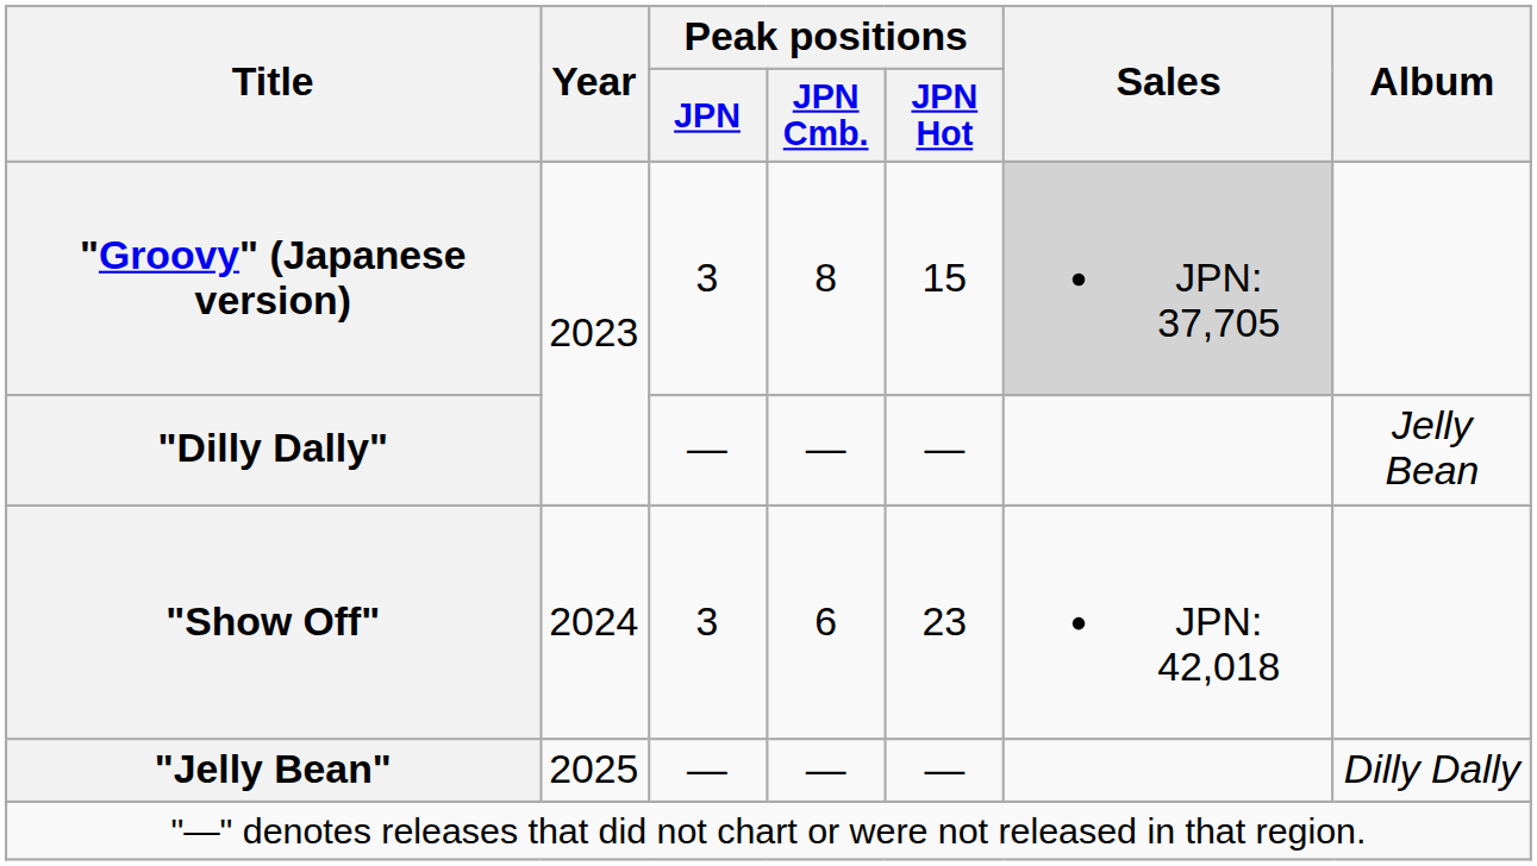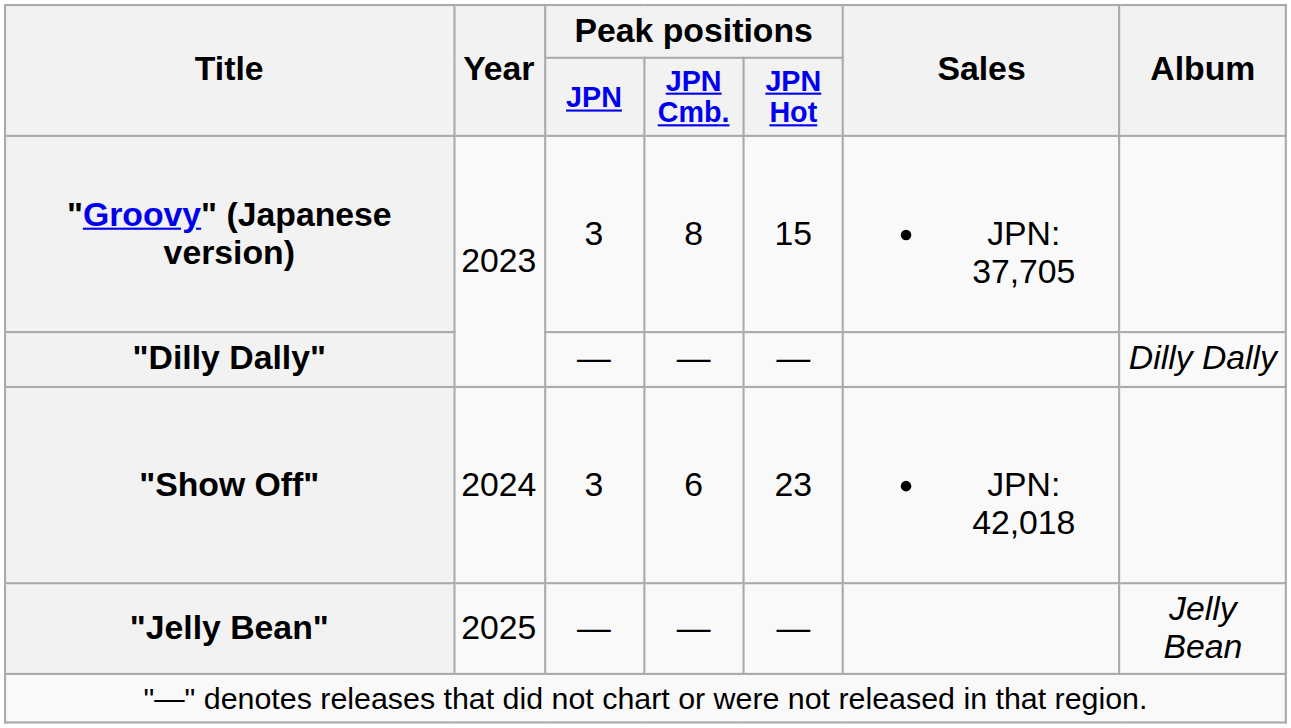 <table class="wikitable plainrowheaders" style="text-align:center">
 <tr>
 <th scope="col" rowspan="2">Title</th>
 <th scope="col" rowspan="2">Year</th>
 <th scope="col" colspan="3">Peak positions</th>
 <th scope="col" rowspan="2">Sales</th>
 <th scope="col" rowspan="2">Album</th>
 </tr>
 <tr>
 <th scope="col" style="width:3em;font-size:85%"><a href='#'>JPN</a><br></th>
 <th scope="col" style="width:3em;font-size:85%"><a href='#'>JPN<br>Cmb.</a><br></th>
 <th scope="col" style="width:3em;font-size:85%"><a href='#'>JPN<br>Hot</a><br></th>
 </tr>
 <tr>
 <th scope="row">"<a href='#'>Groovy</a>" (Japanese version)</th>
 <td rowspan="2">2023</td>
 <td>3</td>
 <td>8</td>
 <td>15</td>
-<td style="background: lightgrey;"><br><ul><li>JPN: 37,705 </li></ul></td>
+<td><br><ul><li>JPN: 37,705 </li></ul></td>
 <td></td>
 </tr>
 <tr>
 <th scope="row">"Dilly Dally"</th>
 <td>—</td>
 <td>—</td>
 <td>—</td>
 <td></td>
-<td><em>Jelly Bean</em></td>
+<td><em>Dilly Dally</em></td>
 </tr>
 <tr>
 <th scope="row">"Show Off"</th>
 <td>2024</td>
 <td>3</td>
 <td>6</td>
 <td>23</td>
 <td><br><ul><li>JPN: 42,018 </li></ul></td>
 <td></td>
 </tr>
 <tr>
 <th scope="row">"Jelly Bean"</th>
 <td>2025</td>
 <td>—</td>
 <td>—</td>
 <td>—</td>
 <td></td>
-<td><em>Dilly Dally</em></td>
+<td><em>Jelly Bean</em></td>
 </tr>
 <tr>
 <td colspan="7" style="font-size:90%">"—" denotes releases that did not chart or were not released in that region.</td>
 </tr>
 </table>
